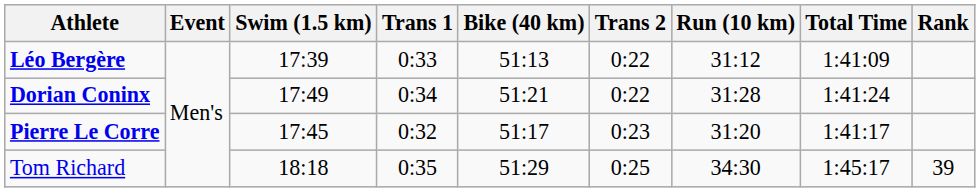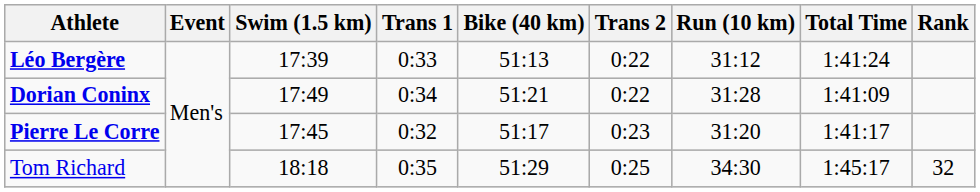 <table class="wikitable" style="font-size:90%">
 <tr>
 <th>Athlete</th>
 <th>Event</th>
 <th>Swim (1.5 km)</th>
 <th>Trans 1</th>
 <th>Bike (40 km)</th>
 <th>Trans 2</th>
 <th>Run (10 km)</th>
 <th>Total Time</th>
 <th>Rank</th>
 </tr>
 <tr align=center>
 <td align=left><strong><a href='#'>Léo Bergère</a></strong></td>
 <td align=left rowspan=4>Men's</td>
 <td>17:39</td>
 <td>0:33</td>
 <td>51:13</td>
 <td>0:22</td>
 <td>31:12</td>
-<td>1:41:09</td>
+<td>1:41:24</td>
 <td></td>
 </tr>
 <tr align=center>
 <td align=left><strong><a href='#'>Dorian Coninx</a></strong></td>
 <td>17:49</td>
 <td>0:34</td>
 <td>51:21</td>
 <td>0:22</td>
 <td>31:28</td>
-<td>1:41:24</td>
+<td>1:41:09</td>
 <td></td>
 </tr>
 <tr align=center>
 <td align=left><strong><a href='#'>Pierre Le Corre</a></strong></td>
 <td>17:45</td>
 <td>0:32</td>
 <td>51:17</td>
 <td>0:23</td>
 <td>31:20</td>
 <td>1:41:17</td>
 <td></td>
 </tr>
 <tr align=center>
 <td align=left><a href='#'>Tom Richard</a></td>
 <td>18:18</td>
 <td>0:35</td>
 <td>51:29</td>
 <td>0:25</td>
 <td>34:30</td>
 <td>1:45:17</td>
-<td>39</td>
+<td>32</td>
 </tr>
 </table>
